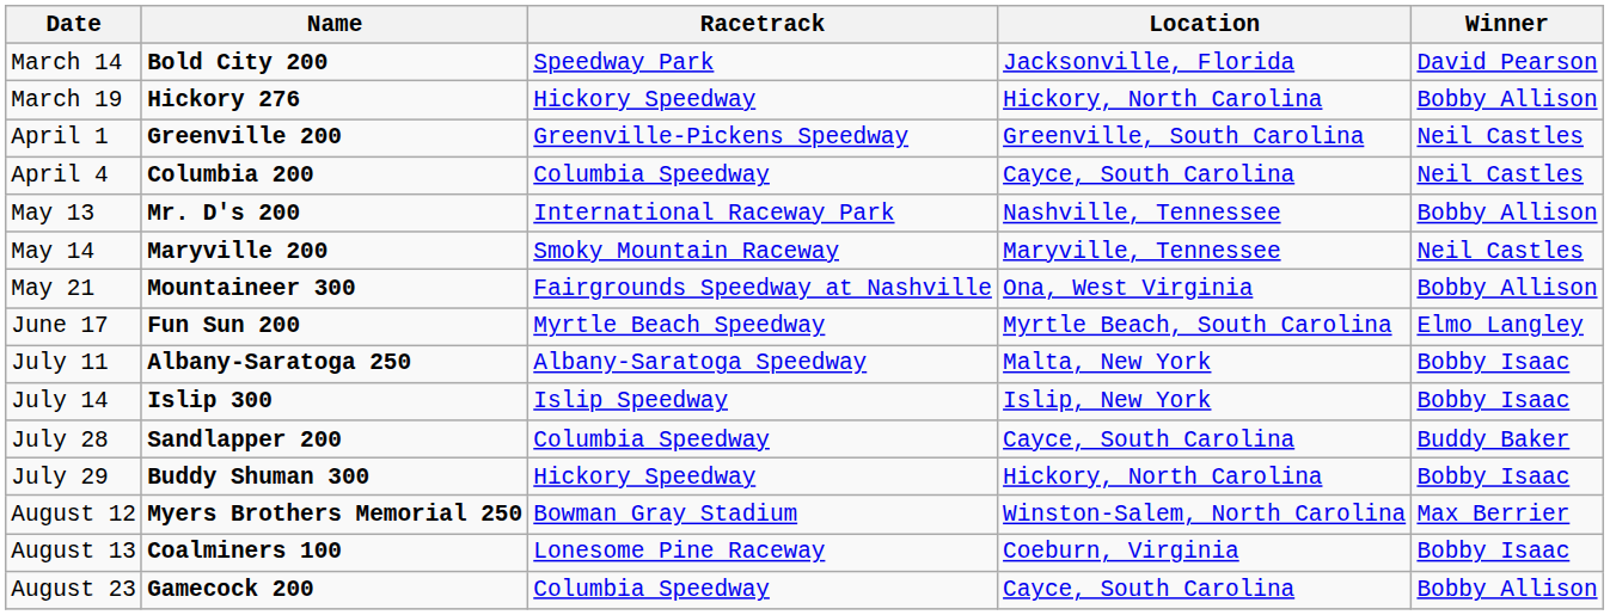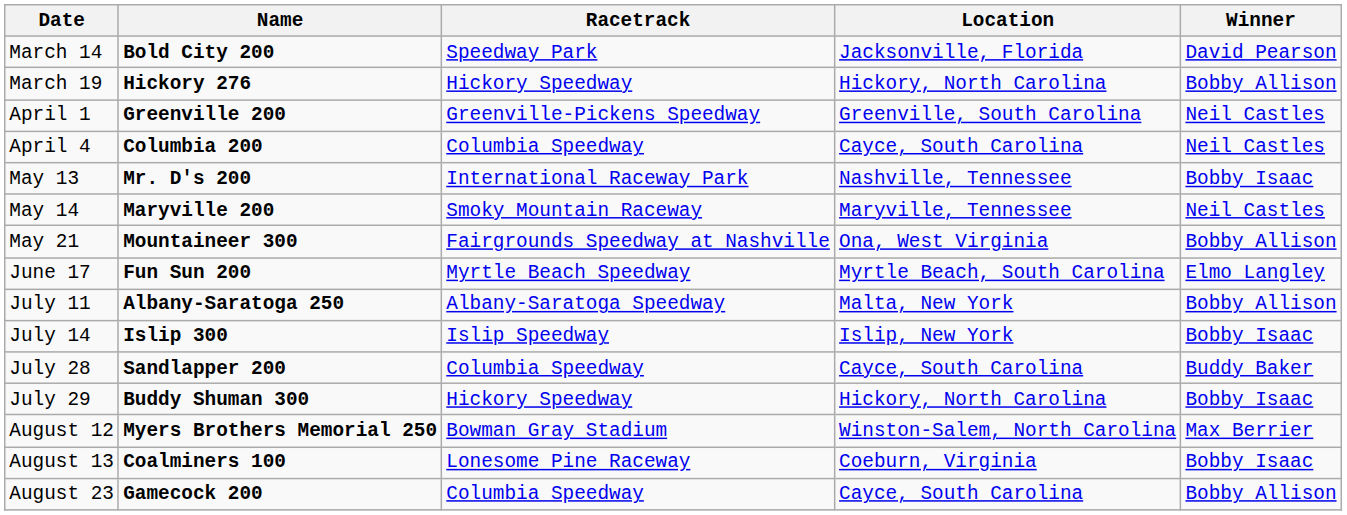 <table class="wikitable">
 <tr>
 <th>Date</th>
 <th>Name</th>
 <th>Racetrack</th>
 <th>Location</th>
 <th>Winner</th>
 </tr>
 <tr>
 <td>March 14</td>
 <td><strong>Bold City 200</strong></td>
 <td><a href='#'>Speedway Park</a></td>
 <td><a href='#'>Jacksonville, Florida</a></td>
 <td><a href='#'>David Pearson</a></td>
 </tr>
 <tr>
 <td>March 19</td>
 <td><strong>Hickory 276</strong></td>
 <td><a href='#'>Hickory Speedway</a></td>
 <td><a href='#'>Hickory, North Carolina</a></td>
 <td><a href='#'>Bobby Allison</a></td>
 </tr>
 <tr>
 <td>April 1</td>
 <td><strong>Greenville 200</strong></td>
 <td><a href='#'>Greenville-Pickens Speedway</a></td>
 <td><a href='#'>Greenville, South Carolina</a></td>
 <td><a href='#'>Neil Castles</a></td>
 </tr>
 <tr>
 <td>April 4</td>
 <td><strong>Columbia 200</strong></td>
 <td><a href='#'>Columbia Speedway</a></td>
 <td><a href='#'>Cayce, South Carolina</a></td>
 <td><a href='#'>Neil Castles</a></td>
 </tr>
 <tr>
 <td>May 13</td>
 <td><strong>Mr. D's 200</strong></td>
 <td><a href='#'>International Raceway Park</a></td>
 <td><a href='#'>Nashville, Tennessee</a></td>
-<td><a href='#'>Bobby Allison</a></td>
+<td><a href='#'>Bobby Isaac</a></td>
 </tr>
 <tr>
 <td>May 14</td>
 <td><strong>Maryville 200</strong></td>
 <td><a href='#'>Smoky Mountain Raceway</a></td>
 <td><a href='#'>Maryville, Tennessee</a></td>
 <td><a href='#'>Neil Castles</a></td>
 </tr>
 <tr>
 <td>May 21</td>
 <td><strong>Mountaineer 300</strong></td>
 <td><a href='#'>Fairgrounds Speedway at Nashville</a></td>
 <td><a href='#'>Ona, West Virginia</a></td>
 <td><a href='#'>Bobby Allison</a></td>
 </tr>
 <tr>
 <td>June 17</td>
 <td><strong>Fun Sun 200</strong></td>
 <td><a href='#'>Myrtle Beach Speedway</a></td>
 <td><a href='#'>Myrtle Beach, South Carolina</a></td>
 <td><a href='#'>Elmo Langley</a></td>
 </tr>
 <tr>
 <td>July 11</td>
 <td><strong>Albany-Saratoga 250</strong></td>
 <td><a href='#'>Albany-Saratoga Speedway</a></td>
 <td><a href='#'>Malta, New York</a></td>
-<td><a href='#'>Bobby Isaac</a></td>
+<td><a href='#'>Bobby Allison</a></td>
 </tr>
 <tr>
 <td>July 14</td>
 <td><strong>Islip 300</strong></td>
 <td><a href='#'>Islip Speedway</a></td>
 <td><a href='#'>Islip, New York</a></td>
 <td><a href='#'>Bobby Isaac</a></td>
 </tr>
 <tr>
 <td>July 28</td>
 <td><strong>Sandlapper 200</strong></td>
 <td><a href='#'>Columbia Speedway</a></td>
 <td><a href='#'>Cayce, South Carolina</a></td>
 <td><a href='#'>Buddy Baker</a></td>
 </tr>
 <tr>
 <td>July 29</td>
 <td><strong>Buddy Shuman 300</strong></td>
 <td><a href='#'>Hickory Speedway</a></td>
 <td><a href='#'>Hickory, North Carolina</a></td>
 <td><a href='#'>Bobby Isaac</a></td>
 </tr>
 <tr>
 <td>August 12</td>
 <td><strong>Myers Brothers Memorial 250</strong></td>
 <td><a href='#'>Bowman Gray Stadium</a></td>
 <td><a href='#'>Winston-Salem, North Carolina</a></td>
 <td><a href='#'>Max Berrier</a></td>
 </tr>
 <tr>
 <td>August 13</td>
 <td><strong>Coalminers 100</strong></td>
 <td><a href='#'>Lonesome Pine Raceway</a></td>
 <td><a href='#'>Coeburn, Virginia</a></td>
 <td><a href='#'>Bobby Isaac</a></td>
 </tr>
 <tr>
 <td>August 23</td>
 <td><strong>Gamecock 200</strong></td>
 <td><a href='#'>Columbia Speedway</a></td>
 <td><a href='#'>Cayce, South Carolina</a></td>
 <td><a href='#'>Bobby Allison</a></td>
 </tr>
 </table>
